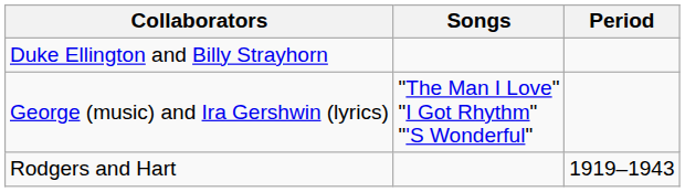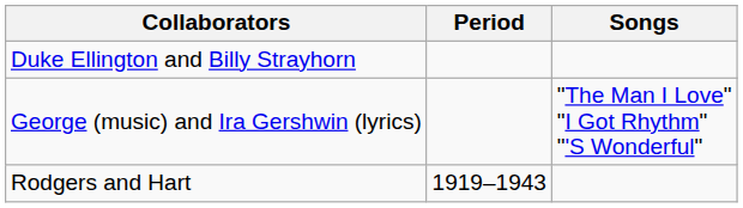 <table class="wikitable">
 <tr>
 <th>Collaborators</th>
+<th>Period</th>
 <th>Songs</th>
-<th>Period</th>
 </tr>
 <tr>
 <td><a href='#'>Duke Ellington</a> and <a href='#'>Billy Strayhorn</a></td>
 <td></td>
 <td></td>
 </tr>
 <tr>
 <td><a href='#'>George</a> (music) and <a href='#'>Ira Gershwin</a> (lyrics)</td>
+<td></td>
 <td>"<a href='#'>The Man I Love</a>"<br>"<a href='#'>I Got Rhythm</a>"<br>"<a href='#'>'S Wonderful</a>"</td>
-<td></td>
 </tr>
 <tr>
 <td>Rodgers and Hart<br></td>
+<td>1919–1943</td>
 <td></td>
-<td>1919–1943</td>
 </tr>
 </table>
